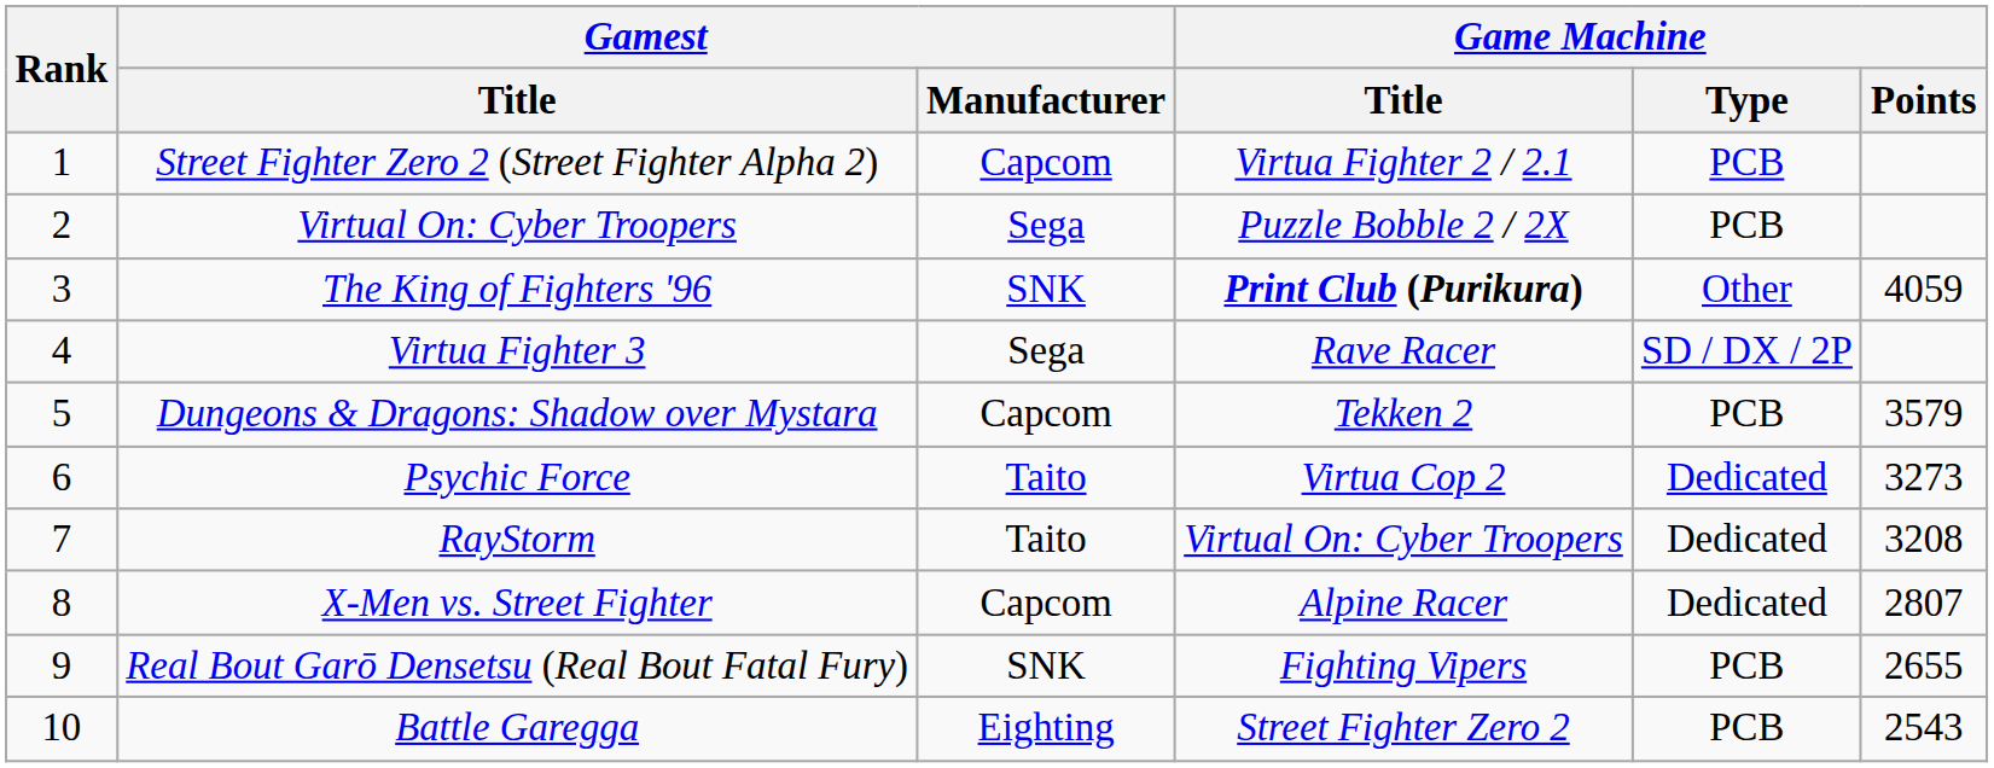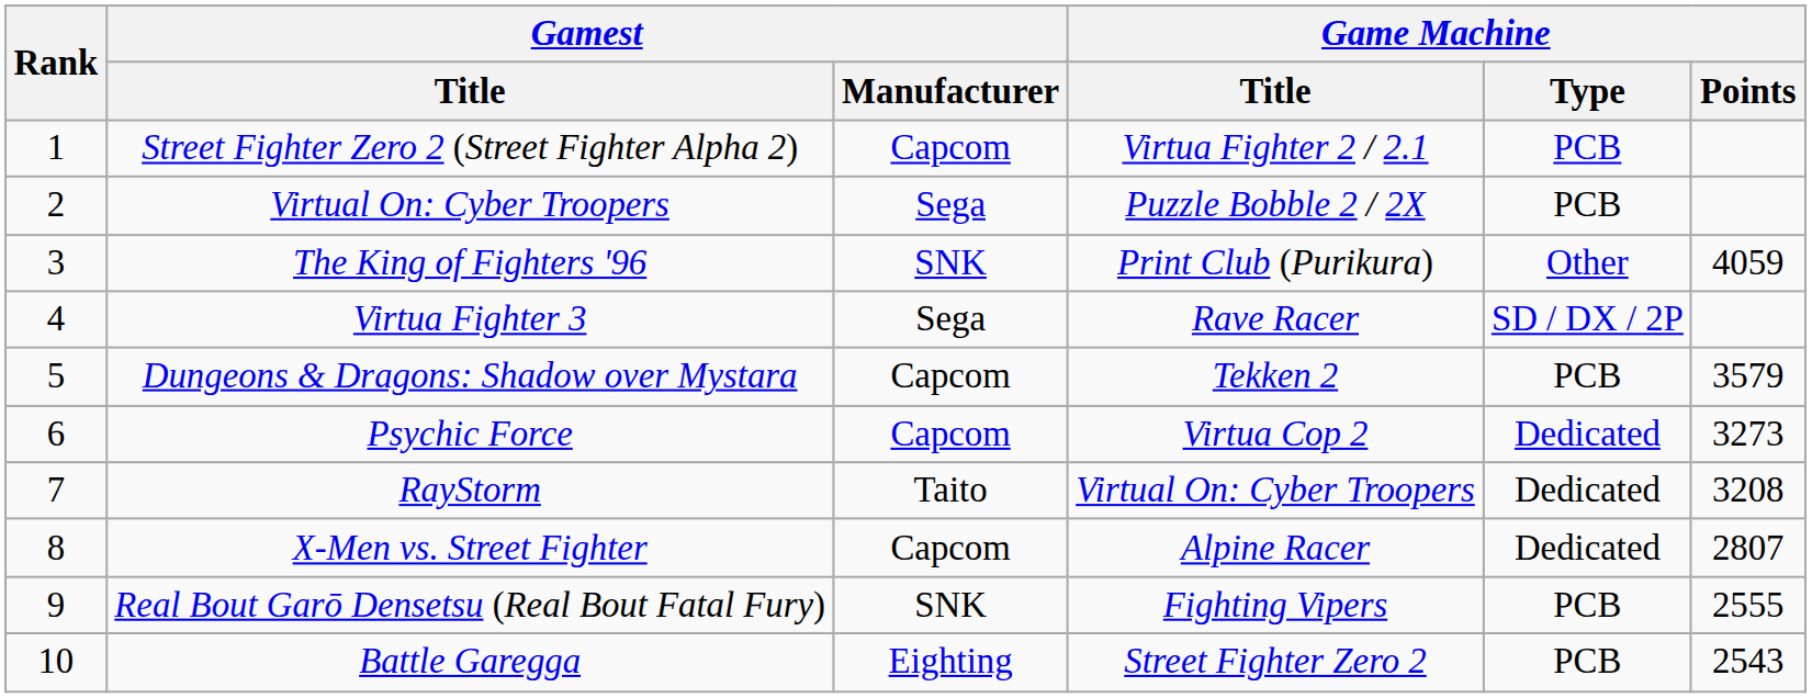 <table class="wikitable sortable" style="text-align:center">
 <tr>
 <th rowspan="2">Rank</th>
 <th colspan="2"><em><a href='#'>Gamest</a></em></th>
 <th colspan="3"><em><a href='#'>Game Machine</a></em></th>
 </tr>
 <tr>
 <th>Title</th>
 <th>Manufacturer</th>
 <th>Title</th>
 <th>Type</th>
 <th>Points</th>
 </tr>
 <tr>
 <td>1</td>
 <td><em><a href='#'>Street Fighter Zero 2</a></em> (<em>Street Fighter Alpha 2</em>)</td>
 <td><a href='#'>Capcom</a></td>
 <td><em><a href='#'>Virtua Fighter 2</a> / <a href='#'>2.1</a></em></td>
 <td><a href='#'>PCB</a></td>
 <td></td>
 </tr>
 <tr>
 <td>2</td>
 <td><em><a href='#'>Virtual On: Cyber Troopers</a></em></td>
 <td><a href='#'>Sega</a></td>
 <td><em><a href='#'>Puzzle Bobble 2</a> / <a href='#'>2X</a></em></td>
 <td>PCB</td>
 <td></td>
 </tr>
 <tr>
 <td>3</td>
 <td><em><a href='#'>The King of Fighters '96</a></em></td>
 <td><a href='#'>SNK</a></td>
-<td><strong><em><a href='#'>Print Club</a></em> (<em>Purikura</em>)</strong></td>
+<td><em><a href='#'>Print Club</a></em> (<em>Purikura</em>)</td>
 <td><a href='#'>Other</a></td>
 <td>4059</td>
 </tr>
 <tr>
 <td>4</td>
 <td><em><a href='#'>Virtua Fighter 3</a></em></td>
 <td>Sega</td>
 <td><em><a href='#'>Rave Racer</a></em></td>
 <td><a href='#'>SD / DX / 2P</a></td>
 <td></td>
 </tr>
 <tr>
 <td>5</td>
 <td><em><a href='#'>Dungeons & Dragons: Shadow over Mystara</a></em></td>
 <td>Capcom</td>
 <td><em><a href='#'>Tekken 2</a></em></td>
 <td>PCB</td>
 <td>3579</td>
 </tr>
 <tr>
 <td>6</td>
 <td><em><a href='#'>Psychic Force</a></em></td>
-<td><a href='#'>Taito</a></td>
+<td><a href='#'>Capcom</a></td>
 <td><em><a href='#'>Virtua Cop 2</a></em></td>
 <td><a href='#'>Dedicated</a></td>
 <td>3273</td>
 </tr>
 <tr>
 <td>7</td>
 <td><em><a href='#'>RayStorm</a></em></td>
 <td>Taito</td>
 <td><em><a href='#'>Virtual On: Cyber Troopers</a></em></td>
 <td>Dedicated</td>
 <td>3208</td>
 </tr>
 <tr>
 <td>8</td>
 <td><em><a href='#'>X-Men vs. Street Fighter</a></em></td>
 <td>Capcom</td>
 <td><em><a href='#'>Alpine Racer</a></em></td>
 <td>Dedicated</td>
 <td>2807</td>
 </tr>
 <tr>
 <td>9</td>
 <td><em><a href='#'>Real Bout Garō Densetsu</a></em> (<em>Real Bout Fatal Fury</em>)</td>
 <td>SNK</td>
 <td><em><a href='#'>Fighting Vipers</a></em></td>
 <td>PCB</td>
-<td>2655</td>
+<td>2555</td>
 </tr>
 <tr>
 <td>10</td>
 <td><em><a href='#'>Battle Garegga</a></em></td>
 <td><a href='#'>Eighting</a></td>
 <td><em><a href='#'>Street Fighter Zero 2</a></em></td>
 <td>PCB</td>
 <td>2543</td>
 </tr>
 </table>
